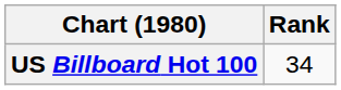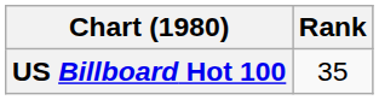 <table class="wikitable plainrowheaders" style="text-align:center">
 <tr>
 <th>Chart (1980)</th>
 <th>Rank</th>
 </tr>
 <tr>
 <th scope="row">US <a href='#'><em>Billboard</em> Hot 100</a></th>
-<td align="center">34</td>
+<td align="center">35</td>
 </tr>
 </table>
